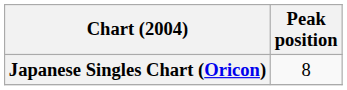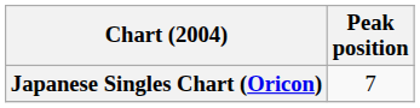 <table class="wikitable plainrowheaders">
 <tr>
 <th>Chart (2004)</th>
 <th>Peak<br>position</th>
 </tr>
 <tr>
 <th scope="row">Japanese Singles Chart (<a href='#'>Oricon</a>)</th>
-<td align="center">8</td>
+<td align="center">7</td>
 </tr>
 <tr>
 </tr>
 </table>
